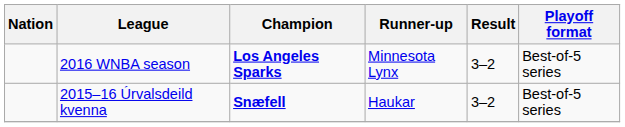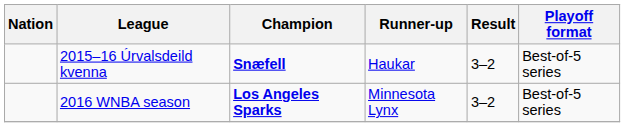 <table class=wikitable style="font-size:90%;">
 <tr>
 <th>Nation</th>
 <th>League</th>
 <th><strong>Champion</strong></th>
 <th>Runner-up</th>
 <th>Result</th>
 <th><a href='#'>Playoff format</a></th>
 </tr>
 <tr>
 <td></td>
+<td><a href='#'>2015–16 Úrvalsdeild kvenna</a></td>
+<td><strong><a href='#'>Snæfell</a></strong></td>
+<td><a href='#'>Haukar</a></td>
+<td>3–2</td>
+<td>Best-of-5 series</td>
+</tr>
+<tr>
+<td></td>
 <td><a href='#'>2016 WNBA season</a></td>
 <td><strong><a href='#'>Los Angeles Sparks</a></strong></td>
 <td><a href='#'>Minnesota Lynx</a></td>
 <td>3–2</td>
 <td>Best-of-5 series</td>
 </tr>
 <tr>
-<td></td>
-<td><a href='#'>2015–16 Úrvalsdeild kvenna</a></td>
-<td><strong><a href='#'>Snæfell</a></strong></td>
-<td><a href='#'>Haukar</a></td>
-<td>3–2</td>
-<td>Best-of-5 series</td>
-</tr>
-<tr>
 </tr>
 </table>
